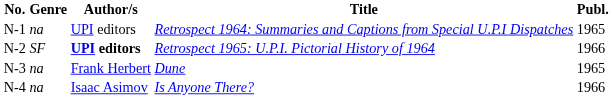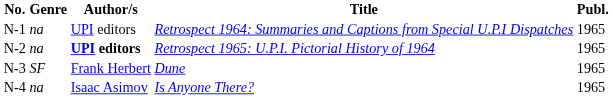 <table class="sortable">
 <tr>
 <th>No.</th>
 <th>Genre</th>
 <th>Author/s</th>
 <th>Title</th>
 <th>Publ.</th>
 </tr>
 <tr>
 <td>N-1</td>
 <td><em>na</em></td>
 <td><a href='#'>UPI</a> editors</td>
 <td><em><a href='#'>Retrospect 1964: Summaries and Captions from Special U.P.I Dispatches</a></em></td>
 <td>1965</td>
 </tr>
 <tr>
 <td>N-2</td>
-<td><em>SF</em></td>
+<td><em>na</em></td>
 <td><strong><a href='#'>UPI</a> editors</strong></td>
 <td><em><a href='#'>Retrospect 1965: U.P.I. Pictorial History of 1964</a></em></td>
-<td>1966</td>
+<td>1965</td>
 </tr>
 <tr>
 <td>N-3</td>
-<td><em>na</em></td>
+<td><em>SF</em></td>
 <td><a href='#'>Frank Herbert</a></td>
 <td><em><a href='#'>Dune</a></em></td>
 <td>1965</td>
 </tr>
 <tr>
 <td>N-4</td>
 <td><em>na</em></td>
 <td><a href='#'>Isaac Asimov</a></td>
 <td><em><a href='#'>Is Anyone There?</a></em></td>
-<td>1966</td>
+<td>1965</td>
 </tr>
 </table>
